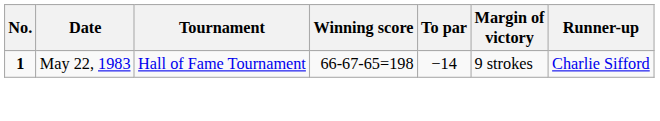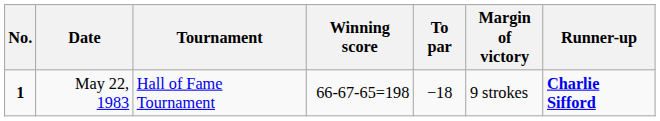 <table class="wikitable" style="font-size:95%;">
 <tr>
 <th>No.</th>
 <th>Date</th>
 <th>Tournament</th>
 <th>Winning score</th>
 <th>To par</th>
 <th>Margin of<br>victory</th>
 <th>Runner-up</th>
 </tr>
 <tr>
 <td align=center><strong>1</strong></td>
 <td align=right>May 22, <a href='#'>1983</a></td>
 <td><a href='#'>Hall of Fame Tournament</a></td>
 <td align=right>66-67-65=198</td>
-<td align=center>−14</td>
+<td align=center>−18</td>
 <td>9 strokes</td>
-<td> <a href='#'>Charlie Sifford</a></td>
+<td><strong> <a href='#'>Charlie Sifford</a></strong></td>
 </tr>
 </table>
